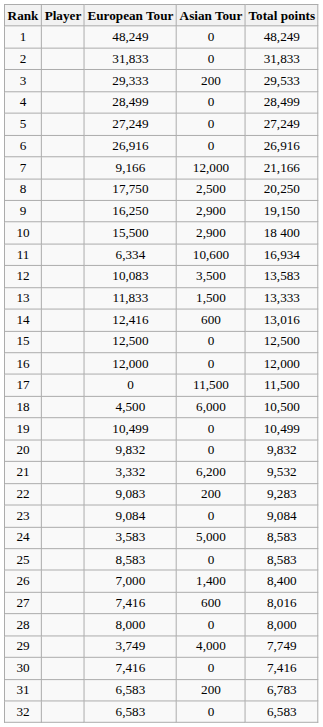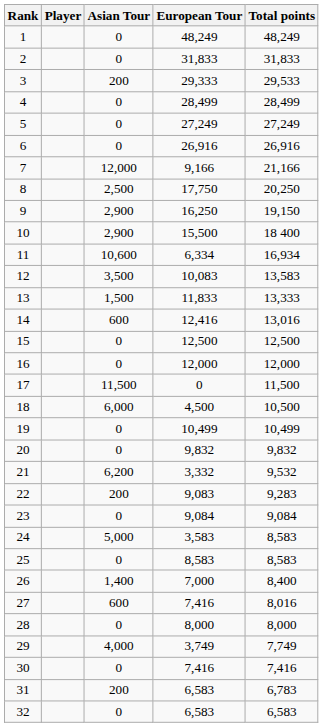 <table class="wikitable" style="font-size: 85%">
 <tr>
 <th>Rank</th>
 <th>Player</th>
+<th>Asian Tour</th>
 <th>European Tour</th>
-<th>Asian Tour</th>
 <th>Total points</th>
 </tr>
 <tr>
 <td align="center">1</td>
 <td></td>
+<td align="center">0</td>
 <td align="center">48,249</td>
-<td align="center">0</td>
 <td align="center">48,249</td>
 </tr>
 <tr>
 <td align="center">2</td>
 <td></td>
+<td align="center">0</td>
 <td align="center">31,833</td>
-<td align="center">0</td>
 <td align="center">31,833</td>
 </tr>
 <tr>
 <td align="center">3</td>
 <td></td>
+<td align="center">200</td>
 <td align="center">29,333</td>
-<td align="center">200</td>
 <td align="center">29,533</td>
 </tr>
 <tr>
 <td align="center">4</td>
 <td></td>
+<td align="center">0</td>
 <td align="center">28,499</td>
-<td align="center">0</td>
 <td align="center">28,499</td>
 </tr>
 <tr>
 <td align="center">5</td>
 <td></td>
+<td align="center">0</td>
 <td align="center">27,249</td>
-<td align="center">0</td>
 <td align="center">27,249</td>
 </tr>
 <tr>
 <td align="center">6</td>
 <td></td>
+<td align="center">0</td>
 <td align="center">26,916</td>
-<td align="center">0</td>
 <td align="center">26,916</td>
 </tr>
 <tr>
 <td align="center">7</td>
 <td></td>
+<td align="center">12,000</td>
 <td align="center">9,166</td>
-<td align="center">12,000</td>
 <td align="center">21,166</td>
 </tr>
 <tr>
 <td align="center">8</td>
 <td></td>
+<td align="center">2,500</td>
 <td align="center">17,750</td>
-<td align="center">2,500</td>
 <td align="center">20,250</td>
 </tr>
 <tr>
 <td align="center">9</td>
 <td></td>
+<td align="center">2,900</td>
 <td align="center">16,250</td>
-<td align="center">2,900</td>
 <td align="center">19,150</td>
 </tr>
 <tr>
 <td align="center">10</td>
 <td></td>
+<td align="center">2,900</td>
 <td align="center">15,500</td>
-<td align="center">2,900</td>
 <td align="center">18 400</td>
 </tr>
 <tr>
 <td align="center">11</td>
 <td></td>
+<td align="center">10,600</td>
 <td align="center">6,334</td>
-<td align="center">10,600</td>
 <td align="center">16,934</td>
 </tr>
 <tr>
 <td align="center">12</td>
 <td></td>
+<td align="center">3,500</td>
 <td align="center">10,083</td>
-<td align="center">3,500</td>
 <td align="center">13,583</td>
 </tr>
 <tr>
 <td align="center">13</td>
 <td></td>
+<td align="center">1,500</td>
 <td align="center">11,833</td>
-<td align="center">1,500</td>
 <td align="center">13,333</td>
 </tr>
 <tr>
 <td align="center">14</td>
 <td></td>
+<td align="center">600</td>
 <td align="center">12,416</td>
-<td align="center">600</td>
 <td align="center">13,016</td>
 </tr>
 <tr>
 <td align="center">15</td>
 <td></td>
+<td align="center">0</td>
 <td align="center">12,500</td>
-<td align="center">0</td>
 <td align="center">12,500</td>
 </tr>
 <tr>
 <td align="center">16</td>
 <td></td>
+<td align="center">0</td>
 <td align="center">12,000</td>
-<td align="center">0</td>
 <td align="center">12,000</td>
 </tr>
 <tr>
 <td align="center">17</td>
 <td></td>
+<td align="center">11,500</td>
 <td align="center">0</td>
-<td align="center">11,500</td>
 <td align="center">11,500</td>
 </tr>
 <tr>
 <td align="center">18</td>
 <td></td>
+<td align="center">6,000</td>
 <td align="center">4,500</td>
-<td align="center">6,000</td>
 <td align="center">10,500</td>
 </tr>
 <tr>
 <td align="center">19</td>
 <td></td>
+<td align="center">0</td>
 <td align="center">10,499</td>
-<td align="center">0</td>
 <td align="center">10,499</td>
 </tr>
 <tr>
 <td align="center">20</td>
 <td></td>
+<td align="center">0</td>
 <td align="center">9,832</td>
-<td align="center">0</td>
 <td align="center">9,832</td>
 </tr>
 <tr>
 <td align="center">21</td>
 <td></td>
+<td align="center">6,200</td>
 <td align="center">3,332</td>
-<td align="center">6,200</td>
 <td align="center">9,532</td>
 </tr>
 <tr>
 <td align="center">22</td>
 <td></td>
+<td align="center">200</td>
 <td align="center">9,083</td>
-<td align="center">200</td>
 <td align="center">9,283</td>
 </tr>
 <tr>
 <td align="center">23</td>
 <td></td>
+<td align="center">0</td>
 <td align="center">9,084</td>
-<td align="center">0</td>
 <td align="center">9,084</td>
 </tr>
 <tr>
 <td align="center">24</td>
 <td></td>
+<td align="center">5,000</td>
 <td align="center">3,583</td>
-<td align="center">5,000</td>
 <td align="center">8,583</td>
 </tr>
 <tr>
 <td align="center">25</td>
 <td></td>
+<td align="center">0</td>
 <td align="center">8,583</td>
-<td align="center">0</td>
 <td align="center">8,583</td>
 </tr>
 <tr>
 <td align="center">26</td>
 <td></td>
+<td align="center">1,400</td>
 <td align="center">7,000</td>
-<td align="center">1,400</td>
 <td align="center">8,400</td>
 </tr>
 <tr>
 <td align="center">27</td>
 <td></td>
+<td align="center">600</td>
 <td align="center">7,416</td>
-<td align="center">600</td>
 <td align="center">8,016</td>
 </tr>
 <tr>
 <td align="center">28</td>
 <td></td>
+<td align="center">0</td>
 <td align="center">8,000</td>
-<td align="center">0</td>
 <td align="center">8,000</td>
 </tr>
 <tr>
 <td align="center">29</td>
 <td></td>
+<td align="center">4,000</td>
 <td align="center">3,749</td>
-<td align="center">4,000</td>
 <td align="center">7,749</td>
 </tr>
 <tr>
 <td align="center">30</td>
 <td></td>
+<td align="center">0</td>
 <td align="center">7,416</td>
-<td align="center">0</td>
 <td align="center">7,416</td>
 </tr>
 <tr>
 <td align="center">31</td>
 <td></td>
+<td align="center">200</td>
 <td align="center">6,583</td>
-<td align="center">200</td>
 <td align="center">6,783</td>
 </tr>
 <tr>
 <td align="center">32</td>
 <td></td>
+<td align="center">0</td>
 <td align="center">6,583</td>
-<td align="center">0</td>
 <td align="center">6,583</td>
 </tr>
 </table>
